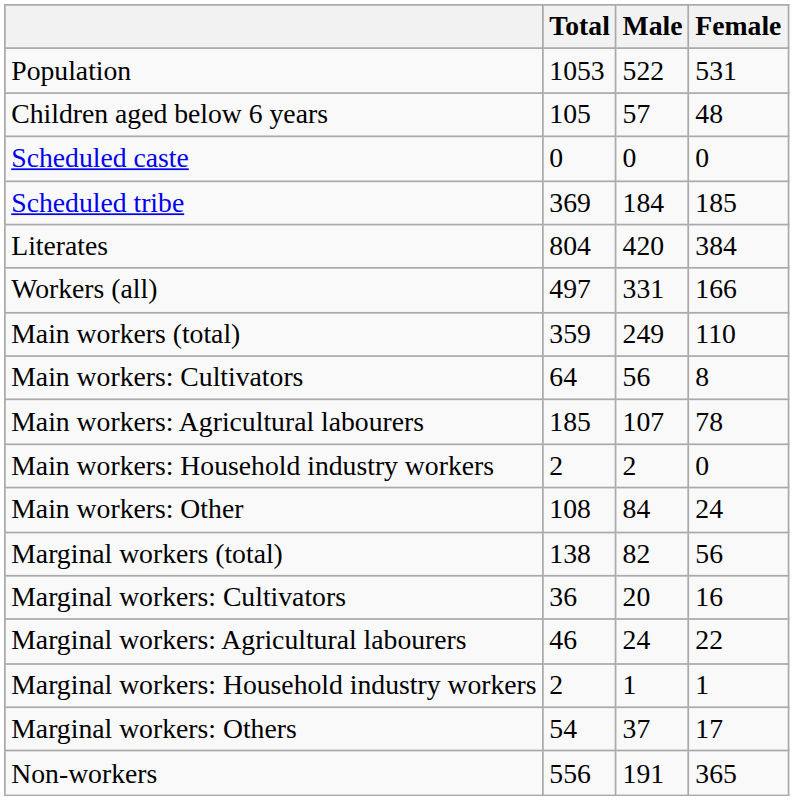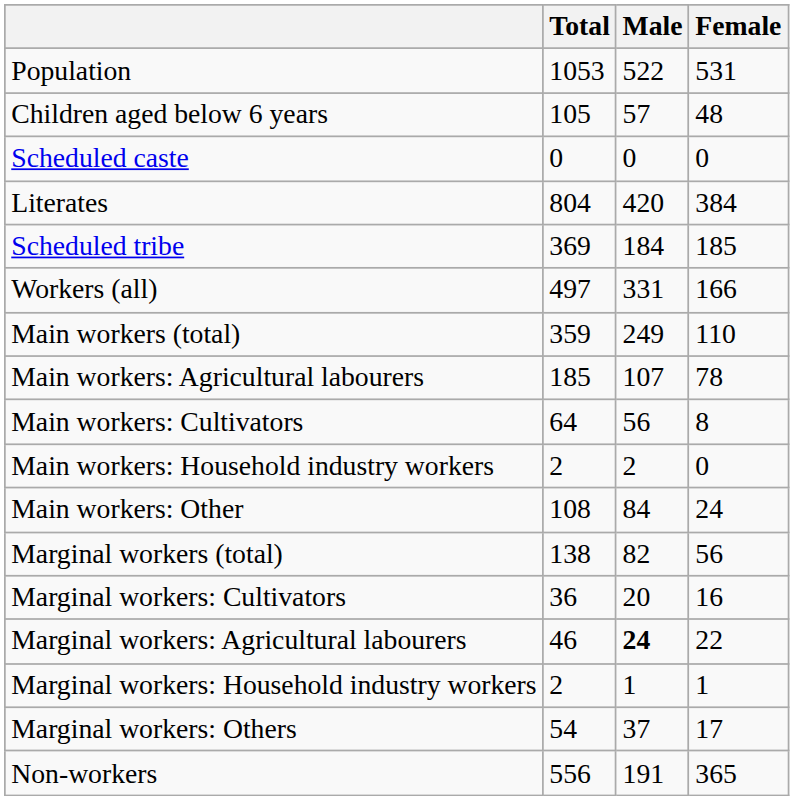 <table class="wikitable sortable">
 <tr>
 <th></th>
 <th>Total</th>
 <th>Male</th>
 <th>Female</th>
 </tr>
 <tr>
 <td>Population</td>
 <td>1053</td>
 <td>522</td>
 <td>531</td>
 </tr>
 <tr>
 <td>Children aged below 6 years</td>
 <td>105</td>
 <td>57</td>
 <td>48</td>
 </tr>
 <tr>
 <td><a href='#'>Scheduled caste</a></td>
 <td>0</td>
 <td>0</td>
 <td>0</td>
 </tr>
 <tr>
+<td>Literates</td>
+<td>804</td>
+<td>420</td>
+<td>384</td>
+</tr>
+<tr>
 <td><a href='#'>Scheduled tribe</a></td>
 <td>369</td>
 <td>184</td>
 <td>185</td>
-</tr>
-<tr>
-<td>Literates</td>
-<td>804</td>
-<td>420</td>
-<td>384</td>
 </tr>
 <tr>
 <td>Workers (all)</td>
 <td>497</td>
 <td>331</td>
 <td>166</td>
 </tr>
 <tr>
 <td>Main workers (total)</td>
 <td>359</td>
 <td>249</td>
 <td>110</td>
 </tr>
 <tr>
+<td>Main workers: Agricultural labourers</td>
+<td>185</td>
+<td>107</td>
+<td>78</td>
+</tr>
+<tr>
 <td>Main workers: Cultivators</td>
 <td>64</td>
 <td>56</td>
 <td>8</td>
-</tr>
-<tr>
-<td>Main workers: Agricultural labourers</td>
-<td>185</td>
-<td>107</td>
-<td>78</td>
 </tr>
 <tr>
 <td>Main workers: Household industry workers</td>
 <td>2</td>
 <td>2</td>
 <td>0</td>
 </tr>
 <tr>
 <td>Main workers: Other</td>
 <td>108</td>
 <td>84</td>
 <td>24</td>
 </tr>
 <tr>
 <td>Marginal workers (total)</td>
 <td>138</td>
 <td>82</td>
 <td>56</td>
 </tr>
 <tr>
 <td>Marginal workers: Cultivators</td>
 <td>36</td>
 <td>20</td>
 <td>16</td>
 </tr>
 <tr>
 <td>Marginal workers: Agricultural labourers</td>
 <td>46</td>
-<td>24</td>
+<td><strong>24</strong></td>
 <td>22</td>
 </tr>
 <tr>
 <td>Marginal workers: Household industry workers</td>
 <td>2</td>
 <td>1</td>
 <td>1</td>
 </tr>
 <tr>
 <td>Marginal workers: Others</td>
 <td>54</td>
 <td>37</td>
 <td>17</td>
 </tr>
 <tr>
 <td>Non-workers</td>
 <td>556</td>
 <td>191</td>
 <td>365</td>
 </tr>
 </table>
